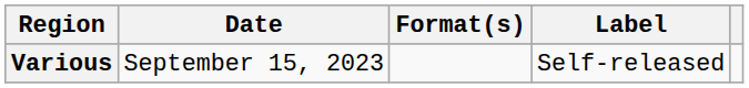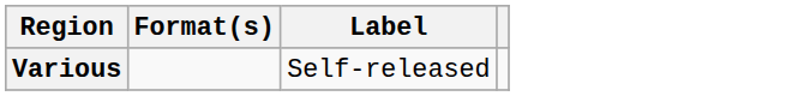 <table class="wikitable plainrowheaders">
 <tr>
 <th scope="col">Region</th>
-<th scope="col">Date</th>
 <th scope="col">Format(s)</th>
 <th scope="col">Label</th>
 <th scope="col"></th>
 </tr>
 <tr>
 <th scope="row">Various</th>
-<td>September 15, 2023</td>
 <td></td>
 <td>Self-released</td>
 <td style="text-align:center"></td>
 </tr>
 </table>
